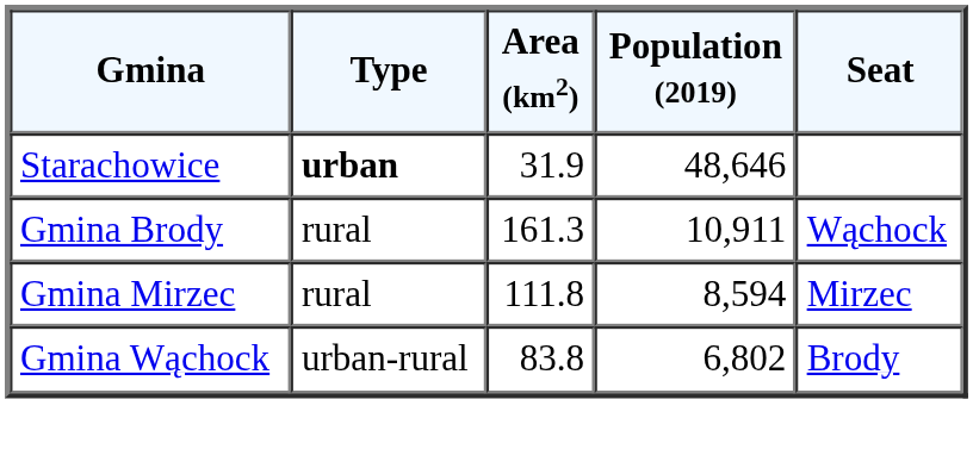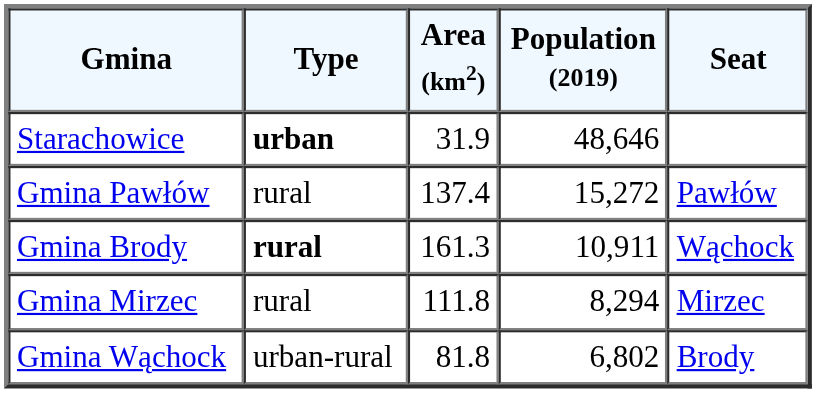 <table width="60%" border="2" cellpadding="3" cellspacing="0" style="font-size:90%;line-height:120%;">
 <tr bgcolor="F0F8FF">
 <td style="text-align:center;"><strong>Gmina</strong></td>
 <td style="text-align:center;"><strong>Type</strong></td>
 <td style="text-align:center;"><strong>Area<br><small>(km<sup>2</sup>)</small></strong></td>
 <td style="text-align:center;"><strong>Population<br><small>(2019)</small></strong></td>
 <td style="text-align:center;"><strong>Seat</strong></td>
 </tr>
 <tr>
 <td><a href='#'>Starachowice</a></td>
 <td><strong>urban</strong></td>
 <td style="text-align:right;">31.9</td>
 <td style="text-align:right;">48,646</td>
 <td> </td>
 </tr>
 <tr>
+<td><a href='#'>Gmina Pawłów</a></td>
+<td>rural</td>
+<td style="text-align:right;">137.4</td>
+<td style="text-align:right;">15,272</td>
+<td><a href='#'>Pawłów</a></td>
+</tr>
+<tr>
 <td><a href='#'>Gmina Brody</a></td>
-<td>rural</td>
+<td><strong>rural</strong></td>
 <td style="text-align:right;">161.3</td>
 <td style="text-align:right;">10,911</td>
 <td><a href='#'>Wąchock</a></td>
 </tr>
 <tr>
 <td><a href='#'>Gmina Mirzec</a></td>
 <td>rural</td>
 <td style="text-align:right;">111.8</td>
-<td style="text-align:right;">8,594</td>
+<td style="text-align:right;">8,294</td>
 <td><a href='#'>Mirzec</a></td>
 </tr>
 <tr>
 <td><a href='#'>Gmina Wąchock</a></td>
 <td>urban-rural</td>
-<td style="text-align:right;">83.8</td>
+<td style="text-align:right;">81.8</td>
 <td style="text-align:right;">6,802</td>
 <td><a href='#'>Brody</a></td>
 </tr>
 <tr>
 </tr>
 </table>
